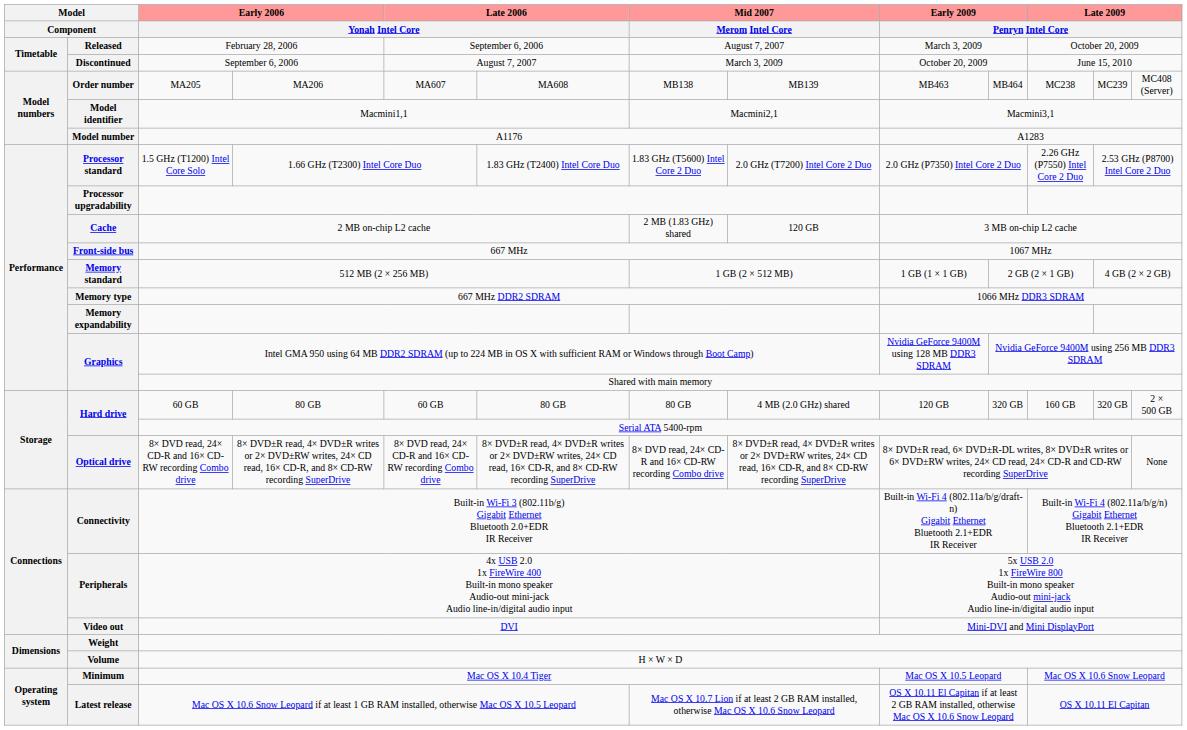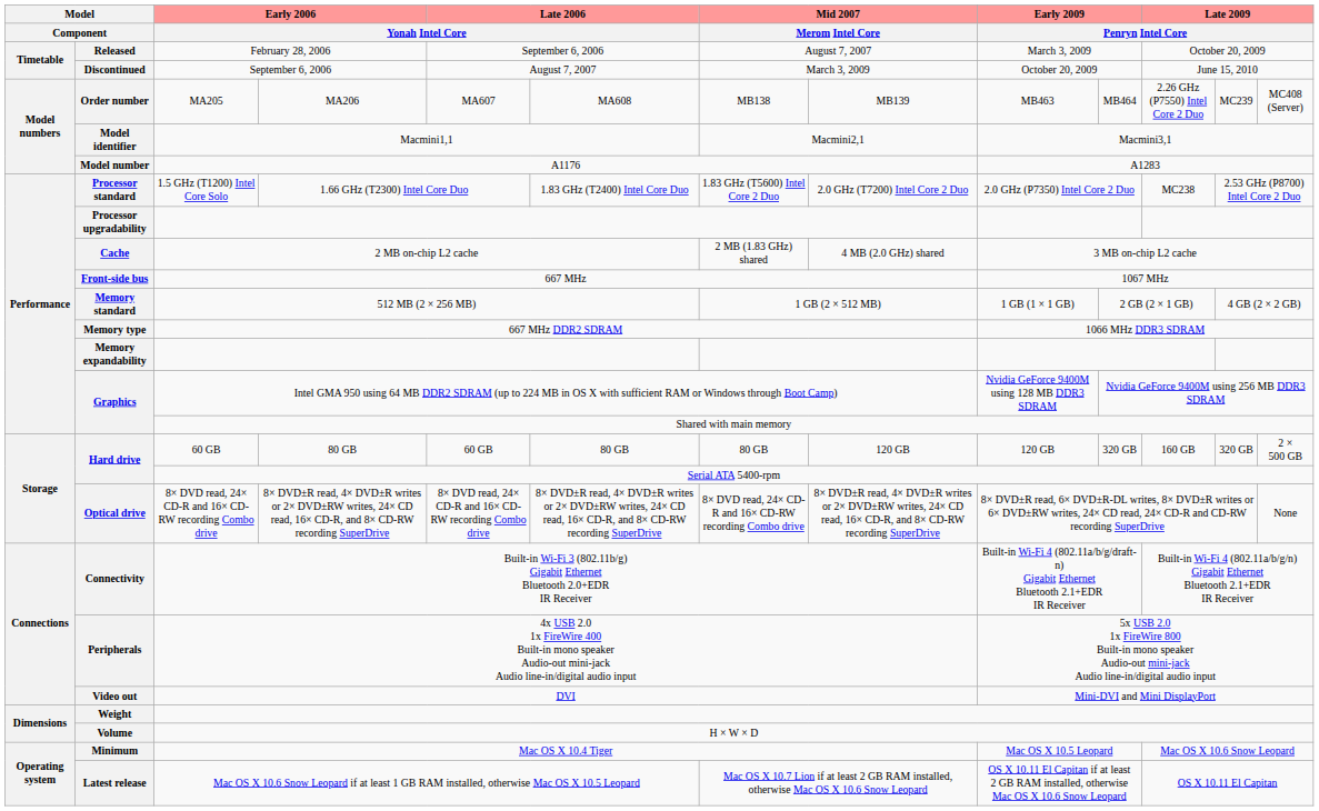 <table class="wikitable sortable mw-datatable sticky-header-multi sort-under mw-collapsible" style="font-size:small; text-align:center">
 <tr>
 <th colspan=2>Model</th>
 <th colspan=2 style="background-color:#FF9999">Early 2006</th>
 <th style="background-color:#FF9999" colspan=2>Late 2006</th>
 <th style="background-color:#FF9999" colspan=2>Mid 2007</th>
 <th style="background-color:#FF9999" colspan=2>Early 2009</th>
 <th style="background-color:#FF9999" colspan=3>Late 2009</th>
 </tr>
 <tr>
 <th colspan=2>Component</th>
 <th colspan="4"><a href='#'>Yonah</a> <a href='#'>Intel Core</a></th>
 <th colspan="2"><a href='#'>Merom</a> <a href='#'>Intel Core</a></th>
 <th colspan=5><a href='#'>Penryn</a> <a href='#'>Intel Core</a></th>
 </tr>
 <tr>
 <th rowspan=2>Timetable</th>
 <th>Released</th>
 <td colspan=2>February 28, 2006</td>
 <td colspan=2>September 6, 2006</td>
 <td colspan=2>August 7, 2007</td>
 <td colspan=2>March 3, 2009</td>
 <td colspan=3>October 20, 2009</td>
 </tr>
 <tr>
 <th>Discontinued</th>
 <td colspan="2">September 6, 2006</td>
 <td colspan="2">August 7, 2007</td>
 <td colspan="2">March 3, 2009</td>
 <td colspan="2">October 20, 2009</td>
 <td colspan=3>June 15, 2010</td>
 </tr>
 <tr>
 <th rowspan=3>Model numbers</th>
 <th>Order number</th>
 <td>MA205</td>
 <td>MA206</td>
 <td>MA607</td>
 <td>MA608</td>
 <td>MB138</td>
 <td>MB139</td>
 <td>MB463</td>
 <td>MB464</td>
-<td>MC238</td>
+<td>2.26 GHz (P7550) <a href='#'>Intel Core 2 Duo</a></td>
 <td>MC239</td>
 <td>MC408 (Server)</td>
 </tr>
 <tr>
 <th>Model identifier</th>
 <td colspan=4>Macmini1,1</td>
 <td colspan=2>Macmini2,1</td>
 <td colspan=5>Macmini3,1</td>
 </tr>
 <tr>
 <th>Model number</th>
 <td colspan=6>A1176</td>
 <td colspan=5>A1283</td>
 </tr>
 <tr>
 <th rowspan=9>Performance</th>
 <th><a href='#'>Processor</a> standard</th>
 <td>1.5 GHz (T1200) <a href='#'>Intel Core Solo</a></td>
 <td colspan=2>1.66 GHz (T2300) <a href='#'>Intel Core Duo</a></td>
 <td>1.83 GHz (T2400) <a href='#'>Intel Core Duo</a></td>
 <td>1.83 GHz (T5600) <a href='#'>Intel Core 2 Duo</a></td>
 <td>2.0 GHz (T7200) <a href='#'>Intel Core 2 Duo</a></td>
 <td colspan=2>2.0 GHz (P7350) <a href='#'>Intel Core 2 Duo</a></td>
-<td>2.26 GHz (P7550) <a href='#'>Intel Core 2 Duo</a></td>
+<td>MC238</td>
 <td colspan=2>2.53 GHz (P8700) <a href='#'>Intel Core 2 Duo</a></td>
 </tr>
 <tr>
 <th>Processor upgradability</th>
 <td colspan=6></td>
 <td colspan=2></td>
 <td colspan=3></td>
 </tr>
 <tr>
 <th><a href='#'>Cache</a></th>
 <td colspan=4>2 MB on-chip L2 cache</td>
 <td>2 MB (1.83 GHz) shared</td>
-<td>120 GB<br></td>
+<td>4 MB (2.0 GHz) shared</td>
 <td colspan=5>3 MB on-chip L2 cache</td>
 </tr>
 <tr>
 <th><a href='#'>Front-side bus</a></th>
 <td colspan=6>667 MHz</td>
 <td colspan=5>1067 MHz</td>
 </tr>
 <tr>
 <th><a href='#'>Memory</a> standard</th>
 <td colspan=4>512 MB (2 × 256 MB)</td>
 <td colspan=2>1 GB (2 × 512 MB)</td>
 <td>1 GB (1 × 1 GB)</td>
 <td colspan=2>2 GB (2 × 1 GB)</td>
 <td colspan=2>4 GB (2 × 2 GB)</td>
 </tr>
 <tr>
 <th>Memory type</th>
 <td colspan=6>667 MHz <a href='#'>DDR2 SDRAM</a></td>
 <td colspan=5>1066 MHz <a href='#'>DDR3 SDRAM</a></td>
 </tr>
 <tr>
 <th>Memory expandability</th>
 <td colspan=4></td>
 <td colspan=2></td>
 <td colspan=3></td>
 <td colspan=2></td>
 </tr>
 <tr>
 <th rowspan=2><a href='#'>Graphics</a></th>
 <td colspan=6>Intel GMA 950 using 64 MB <a href='#'>DDR2 SDRAM</a> (up to 224 MB in OS X with sufficient RAM or Windows through <a href='#'>Boot Camp</a>)</td>
 <td><a href='#'>Nvidia GeForce 9400M</a> using 128 MB <a href='#'>DDR3 SDRAM</a></td>
 <td colspan=4><a href='#'>Nvidia GeForce 9400M</a> using 256 MB <a href='#'>DDR3 SDRAM</a></td>
 </tr>
 <tr>
 <td colspan=11>Shared with main memory</td>
 </tr>
 <tr>
 <th rowspan=3>Storage</th>
 <th rowspan=2><a href='#'>Hard drive</a></th>
 <td>60 GB<br></td>
 <td>80 GB<br></td>
 <td>60 GB<br></td>
 <td>80 GB<br></td>
 <td>80 GB<br></td>
-<td>4 MB (2.0 GHz) shared</td>
+<td>120 GB<br></td>
 <td>120 GB<br></td>
 <td>320 GB<br></td>
 <td>160 GB<br></td>
 <td>320 GB<br></td>
 <td>2 × 500 GB</td>
 </tr>
 <tr>
 <td colspan=11><a href='#'>Serial ATA</a> 5400-rpm</td>
 </tr>
 <tr>
 <th><a href='#'>Optical drive</a></th>
 <td>8× DVD read, 24× CD-R and 16× CD-RW recording <a href='#'>Combo drive</a></td>
 <td>8× DVD±R read, 4× DVD±R writes or 2× DVD±RW writes, 24× CD read, 16× CD-R, and 8× CD-RW recording <a href='#'>SuperDrive</a></td>
 <td>8× DVD read, 24× CD-R and 16× CD-RW recording <a href='#'>Combo drive</a></td>
 <td>8× DVD±R read, 4× DVD±R writes or 2× DVD±RW writes, 24× CD read, 16× CD-R, and 8× CD-RW recording <a href='#'>SuperDrive</a></td>
 <td>8× DVD read, 24× CD-R and 16× CD-RW recording <a href='#'>Combo drive</a></td>
 <td>8× DVD±R read, 4× DVD±R writes or 2× DVD±RW writes, 24× CD read, 16× CD-R, and 8× CD-RW recording <a href='#'>SuperDrive</a></td>
 <td colspan=4>8× DVD±R read, 6× DVD±R-DL writes, 8× DVD±R writes or 6× DVD±RW writes, 24× CD read, 24× CD-R and CD-RW recording <a href='#'>SuperDrive</a></td>
 <td>None</td>
 </tr>
 <tr>
 <th rowspan=3>Connections</th>
 <th>Connectivity</th>
 <td colspan=6>Built-in <a href='#'>Wi-Fi 3</a> (802.11b/g)<br><a href='#'>Gigabit</a> <a href='#'>Ethernet</a><br>Bluetooth 2.0+EDR<br>IR Receiver</td>
 <td colspan=2>Built-in <a href='#'>Wi-Fi 4</a> (802.11a/b/g/draft-n)<br><a href='#'>Gigabit</a> <a href='#'>Ethernet</a><br>Bluetooth 2.1+EDR<br>IR Receiver</td>
 <td colspan=3>Built-in <a href='#'>Wi-Fi 4</a> (802.11a/b/g/n)<br><a href='#'>Gigabit</a> <a href='#'>Ethernet</a><br>Bluetooth 2.1+EDR<br>IR Receiver</td>
 </tr>
 <tr>
 <th>Peripherals</th>
 <td colspan=6>4x <a href='#'>USB</a> 2.0<br>1x <a href='#'>FireWire 400</a><br>Built-in mono speaker<br>Audio-out mini-jack<br>Audio line-in/digital audio input</td>
 <td colspan=5>5x <a href='#'>USB 2.0</a><br>1x <a href='#'>FireWire 800</a><br>Built-in mono speaker<br>Audio-out <a href='#'>mini-jack</a><br>Audio line-in/digital audio input</td>
 </tr>
 <tr>
 <th>Video out</th>
 <td colspan=6><a href='#'>DVI</a></td>
 <td colspan=5><a href='#'>Mini-DVI</a> and <a href='#'>Mini DisplayPort</a></td>
 </tr>
 <tr>
 <th rowspan=2>Dimensions</th>
 <th>Weight</th>
 <td colspan=11></td>
 </tr>
 <tr>
 <th>Volume</th>
 <td colspan=11> H ×  W ×  D</td>
 </tr>
 <tr>
 <th rowspan=2>Operating system</th>
 <th>Minimum</th>
 <td colspan=6><a href='#'>Mac OS X 10.4 Tiger</a></td>
 <td colspan=2><a href='#'>Mac OS X 10.5 Leopard</a></td>
 <td colspan=3><a href='#'>Mac OS X 10.6 Snow Leopard</a></td>
 </tr>
 <tr>
 <th>Latest release</th>
 <td colspan=4><a href='#'>Mac OS X 10.6 Snow Leopard</a> if at least 1 GB RAM installed, otherwise <a href='#'>Mac OS X 10.5 Leopard</a></td>
 <td colspan=2><a href='#'>Mac OS X 10.7 Lion</a> if at least 2 GB RAM installed, otherwise <a href='#'>Mac OS X 10.6 Snow Leopard</a></td>
 <td colspan=2><a href='#'>OS X 10.11 El Capitan</a> if at least 2 GB RAM installed, otherwise <a href='#'>Mac OS X 10.6 Snow Leopard</a></td>
 <td colspan=3><a href='#'>OS X 10.11 El Capitan</a></td>
 </tr>
 </table>
